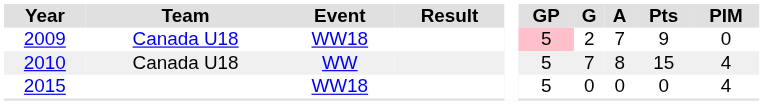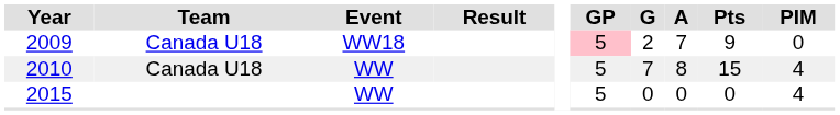 <table border="0" cellpadding="1" cellspacing="0" style="text-align:center; width:40em">
 <tr bgcolor="#e0e0e0">
 <th>Year</th>
 <th>Team</th>
 <th>Event</th>
 <th>Result</th>
 <th rowspan="91" bgcolor="#ffffff"> </th>
 <th>GP</th>
 <th>G</th>
 <th>A</th>
 <th>Pts</th>
 <th>PIM</th>
 </tr>
 <tr>
 <td><a href='#'>2009</a></td>
 <td><a href='#'>Canada U18</a></td>
 <td><a href='#'>WW18</a></td>
 <td></td>
 <td style="background: pink;">5</td>
 <td>2</td>
 <td>7</td>
 <td>9</td>
 <td>0</td>
 </tr>
 <tr bgcolor="#f0f0f0">
 <td><a href='#'>2010</a></td>
 <td>Canada U18</td>
 <td><a href='#'>WW</a></td>
 <td></td>
 <td>5</td>
 <td>7</td>
 <td>8</td>
 <td>15</td>
 <td>4</td>
 </tr>
 <tr>
 <td><a href='#'>2015</a></td>
 <td></td>
-<td><a href='#'>WW18</a></td>
+<td><a href='#'>WW</a></td>
 <td></td>
 <td>5</td>
 <td>0</td>
 <td>0</td>
 <td>0</td>
 <td>4</td>
 </tr>
 <tr bgcolor="#e0e0e0">
 <th colspan="4"></th>
 <th></th>
 <th></th>
 <th></th>
 <th></th>
 <th></th>
 </tr>
 </table>
